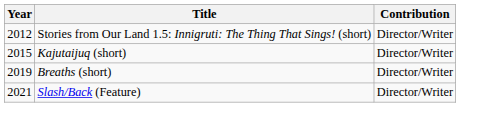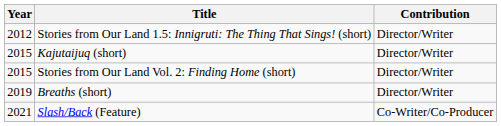 <table class="wikitable">
 <tr>
 <th>Year</th>
 <th>Title</th>
 <th>Contribution</th>
 </tr>
 <tr>
 <td>2012</td>
 <td>Stories from Our Land 1.5: <em>Innigruti: The Thing That Sings!</em> (short)</td>
 <td>Director/Writer</td>
 </tr>
 <tr>
 <td>2015</td>
 <td><em>Kajutaijuq</em> (short)</td>
 <td>Director/Writer</td>
 </tr>
 <tr>
+<td>2015</td>
+<td>Stories from Our Land Vol. 2: <em>Finding Home</em> (short)</td>
+<td>Director/Writer</td>
+</tr>
+<tr>
 <td>2019</td>
 <td><em>Breaths</em> (short)</td>
 <td>Director/Writer</td>
 </tr>
 <tr>
 <td>2021</td>
 <td><em><a href='#'>Slash/Back</a></em> (Feature)</td>
-<td>Director/Writer</td>
+<td>Co-Writer/Co-Producer</td>
 </tr>
 </table>
